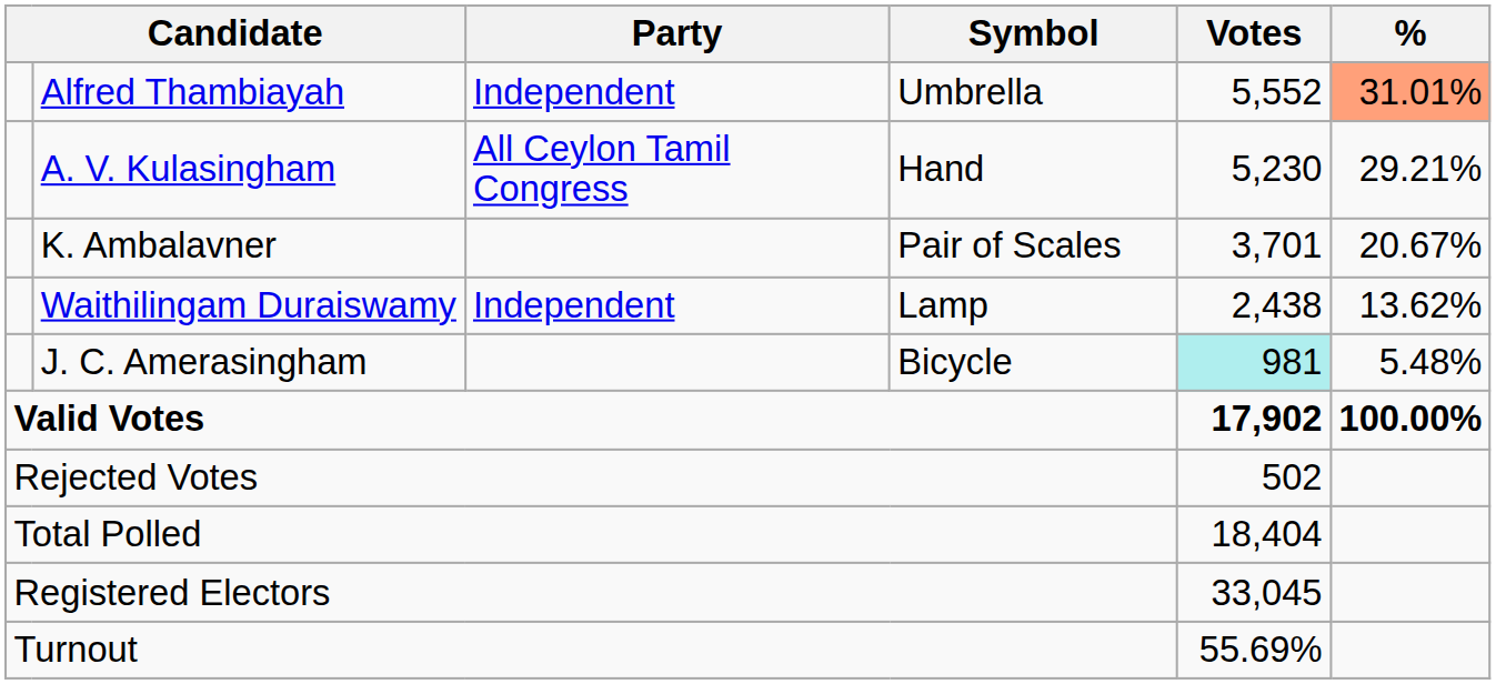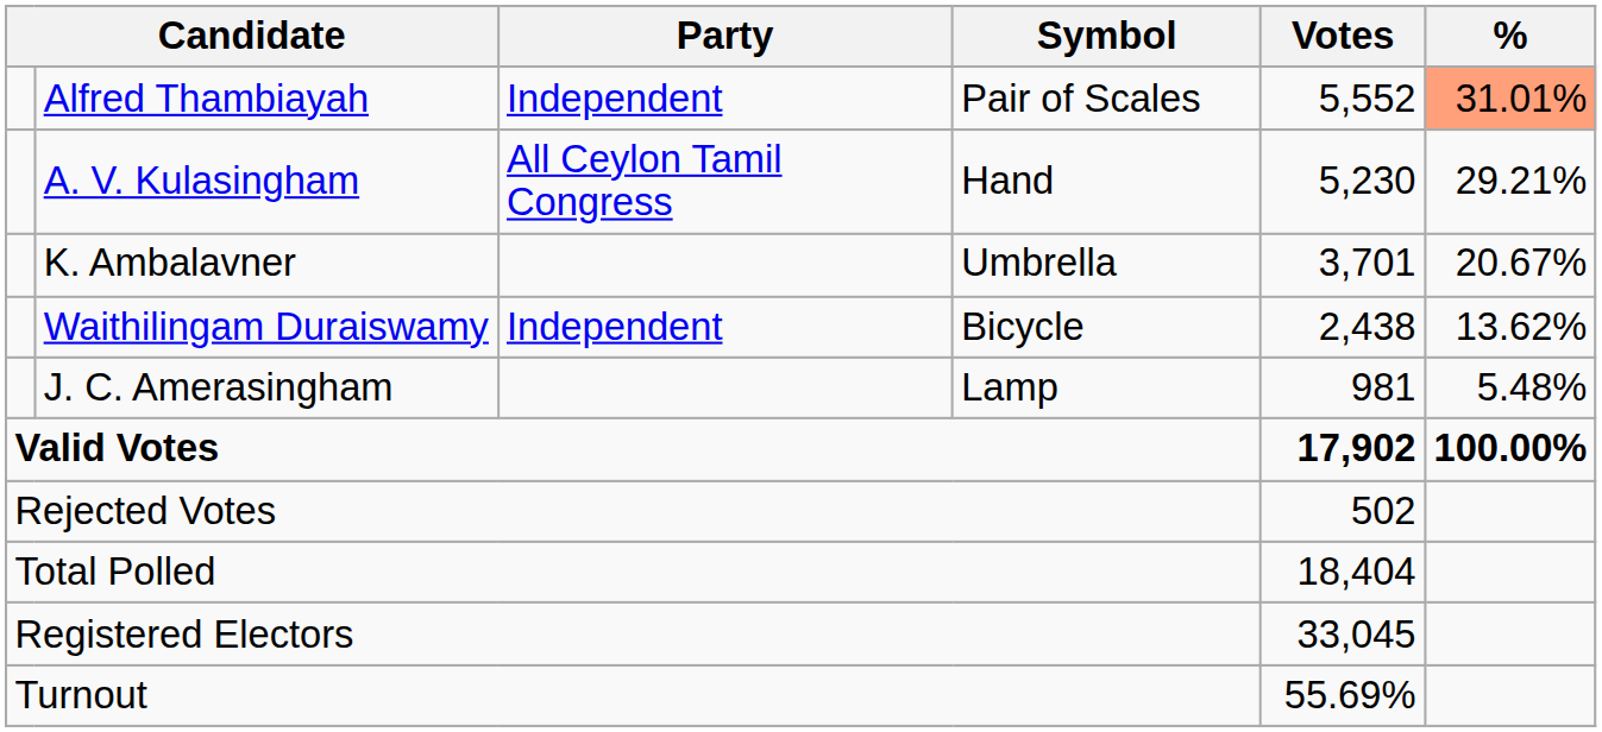 <table class="wikitable" border="1" style="text-align:right;">
 <tr>
 <th align=left colspan=2 width="180">Candidate</th>
 <th align=left width="180">Party</th>
 <th align=left width="120">Symbol</th>
 <th align=left width="60">Votes</th>
 <th align=left width="60">%</th>
 </tr>
 <tr>
 <td></td>
 <td align=left><a href='#'>Alfred Thambiayah</a></td>
 <td align=left><a href='#'>Independent</a></td>
-<td align=left>Umbrella</td>
+<td align=left>Pair of Scales</td>
 <td>5,552</td>
 <td style="background: lightsalmon;">31.01%</td>
 </tr>
 <tr>
 <td bgcolor=> </td>
 <td align=left><a href='#'>A. V. Kulasingham</a></td>
 <td align=left><a href='#'>All Ceylon Tamil Congress</a></td>
 <td align=left>Hand</td>
 <td>5,230</td>
 <td>29.21%</td>
 </tr>
 <tr>
 <td></td>
 <td align=left>K. Ambalavner</td>
 <td></td>
-<td align=left>Pair of Scales</td>
+<td align=left>Umbrella</td>
 <td>3,701</td>
 <td>20.67%</td>
 </tr>
 <tr>
 <td></td>
 <td align=left><a href='#'>Waithilingam Duraiswamy</a></td>
 <td align=left><a href='#'>Independent</a></td>
-<td align=left>Lamp</td>
+<td align=left>Bicycle</td>
 <td>2,438</td>
 <td>13.62%</td>
 </tr>
 <tr>
 <td></td>
 <td align=left>J. C. Amerasingham</td>
 <td></td>
-<td align=left>Bicycle</td>
-<td style="background: paleturquoise;">981</td>
+<td align=left>Lamp</td>
+<td>981</td>
 <td>5.48%</td>
 </tr>
 <tr>
 <td align=left colspan=4><strong>Valid Votes</strong></td>
 <td><strong>17,902</strong></td>
 <td><strong>100.00%</strong></td>
 </tr>
 <tr>
 <td align=left colspan=4>Rejected Votes</td>
 <td>502</td>
 <td></td>
 </tr>
 <tr>
 <td align=left colspan=4>Total Polled</td>
 <td>18,404</td>
 <td></td>
 </tr>
 <tr>
 <td align=left colspan=4>Registered Electors</td>
 <td>33,045</td>
 <td></td>
 </tr>
 <tr>
 <td align=left colspan=4>Turnout</td>
 <td>55.69%</td>
 </tr>
 </table>
